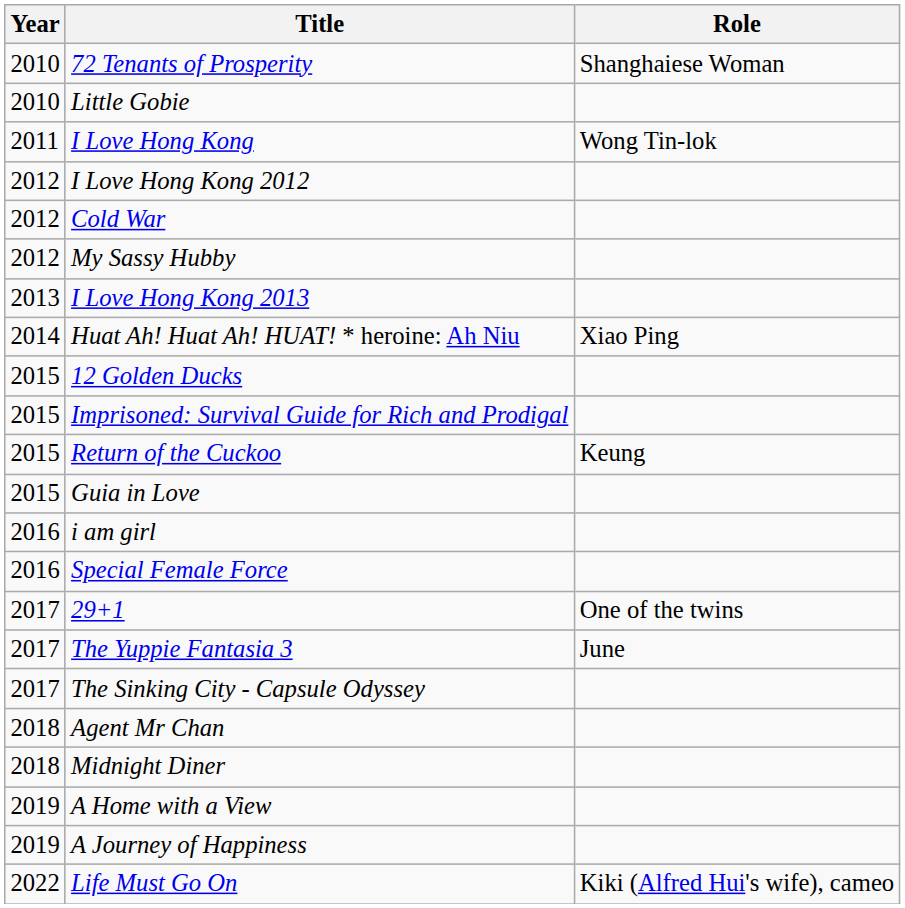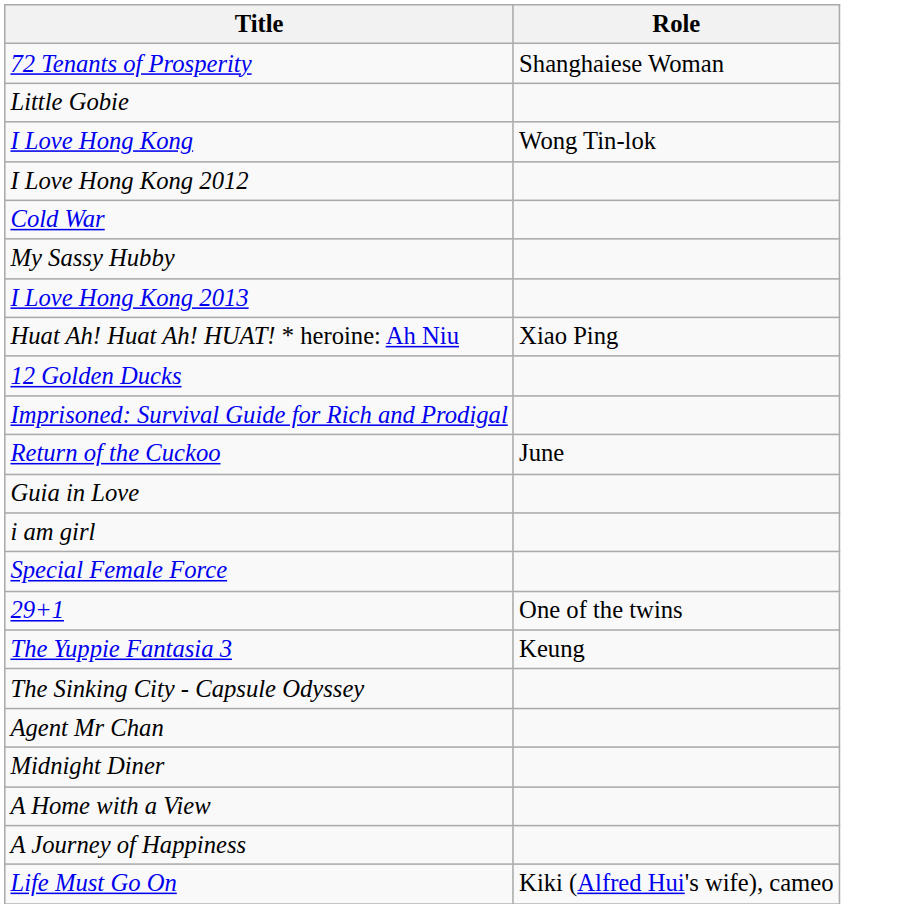 <table class="wikitable sortable">
 <tr>
-<th>Year</th>
 <th>Title</th>
 <th>Role</th>
 </tr>
 <tr>
-<td>2010</td>
 <td><em><a href='#'>72 Tenants of Prosperity</a></em></td>
 <td>Shanghaiese Woman</td>
 </tr>
 <tr>
-<td>2010</td>
 <td><em>Little Gobie</em></td>
 <td></td>
 </tr>
 <tr>
-<td>2011</td>
 <td><em><a href='#'>I Love Hong Kong</a></em></td>
 <td>Wong Tin-lok</td>
 </tr>
 <tr>
-<td>2012</td>
 <td><em>I Love Hong Kong 2012 </em></td>
 <td></td>
 </tr>
 <tr>
-<td>2012</td>
 <td><em><a href='#'>Cold War</a></em></td>
 <td></td>
 </tr>
 <tr>
-<td>2012</td>
 <td><em>My Sassy Hubby</em></td>
 <td></td>
 </tr>
 <tr>
-<td>2013</td>
 <td><em><a href='#'>I Love Hong Kong 2013</a></em></td>
 <td></td>
 </tr>
 <tr>
-<td>2014</td>
 <td><em>Huat Ah! Huat Ah! HUAT!</em> * heroine: <a href='#'>Ah Niu</a></td>
 <td>Xiao Ping</td>
 </tr>
 <tr>
-<td>2015</td>
 <td><em><a href='#'>12 Golden Ducks</a></em></td>
 <td></td>
 </tr>
 <tr>
-<td>2015</td>
 <td><em><a href='#'>Imprisoned: Survival Guide for Rich and Prodigal</a></em></td>
 <td></td>
 </tr>
 <tr>
-<td>2015</td>
 <td><em><a href='#'>Return of the Cuckoo</a></em></td>
-<td>Keung</td>
+<td>June</td>
 </tr>
 <tr>
-<td>2015</td>
 <td><em>Guia in Love</em></td>
 <td></td>
 </tr>
 <tr>
-<td>2016</td>
 <td><em>i am girl</em></td>
 <td></td>
 </tr>
 <tr>
-<td>2016</td>
 <td><em><a href='#'>Special Female Force</a></em></td>
 <td></td>
 </tr>
 <tr>
-<td>2017</td>
 <td><em><a href='#'>29+1</a></em></td>
 <td>One of the twins</td>
 </tr>
 <tr>
-<td>2017</td>
 <td data-sort-value="Yuppie Fantasia 3, The"><em><a href='#'>The Yuppie Fantasia 3</a></em></td>
-<td>June</td>
+<td>Keung</td>
 </tr>
 <tr>
-<td>2017</td>
 <td data-sort-value="Sinking City - Capsule Odyssey, The"><em>The Sinking City - Capsule Odyssey</em></td>
 <td></td>
 </tr>
 <tr>
-<td>2018</td>
 <td><em>Agent Mr Chan</em></td>
 <td></td>
 </tr>
 <tr>
-<td>2018</td>
 <td><em>Midnight Diner</em></td>
 <td></td>
 </tr>
 <tr>
-<td>2019</td>
 <td data-sort-value="Home with a View, A"><em>A Home with a View</em></td>
 <td></td>
 </tr>
 <tr>
-<td>2019</td>
 <td data-sort-value="Journey of Happiness, A"><em>A Journey of Happiness</em></td>
 <td></td>
 </tr>
 <tr>
-<td>2022</td>
 <td><em><a href='#'>Life Must Go On</a></em></td>
 <td>Kiki (<a href='#'>Alfred Hui</a>'s wife), cameo</td>
 </tr>
 </table>
